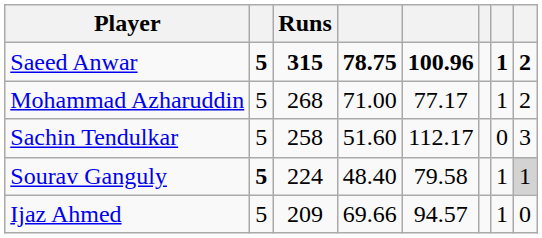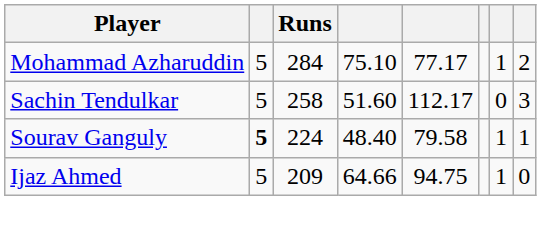 <table class="wikitable sortable" style="text-align:center">
 <tr>
 <th>Player</th>
 <th></th>
 <th>Runs</th>
 <th></th>
 <th></th>
 <th></th>
 <th></th>
 <th></th>
 </tr>
 <tr>
-<td style="text-align:left"> <a href='#'>Saeed Anwar</a></td>
-<td><strong>5</strong></td>
-<td><strong>315</strong></td>
-<td><strong>78.75</strong></td>
-<td><strong>100.96</strong></td>
-<td><strong></strong></td>
-<td><strong>1</strong></td>
-<td><strong>2</strong></td>
-</tr>
-<tr>
 <td style="text-align:left"> <a href='#'>Mohammad Azharuddin</a></td>
 <td>5</td>
-<td>268</td>
-<td>71.00</td>
+<td>284</td>
+<td>75.10</td>
 <td>77.17</td>
 <td></td>
 <td>1</td>
 <td>2</td>
 </tr>
 <tr>
 <td style="text-align:left"> <a href='#'>Sachin Tendulkar</a></td>
 <td>5</td>
 <td>258</td>
 <td>51.60</td>
 <td>112.17</td>
 <td></td>
 <td>0</td>
 <td>3</td>
 </tr>
 <tr>
 <td style="text-align:left"> <a href='#'>Sourav Ganguly</a></td>
 <td><strong>5</strong></td>
 <td>224</td>
 <td>48.40</td>
 <td>79.58</td>
 <td></td>
 <td>1</td>
-<td style="background: lightgrey;">1</td>
+<td>1</td>
 </tr>
 <tr>
 <td style="text-align:left"> <a href='#'>Ijaz Ahmed</a></td>
 <td>5</td>
 <td>209</td>
-<td>69.66</td>
-<td>94.57</td>
+<td>64.66</td>
+<td>94.75</td>
 <td></td>
 <td>1</td>
 <td>0</td>
 </tr>
 </table>
